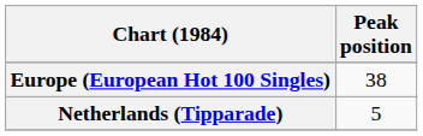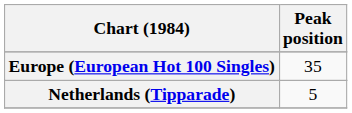 <table class="wikitable sortable plainrowheaders" style="text-align:center">
 <tr>
 <th scope="col">Chart (1984)</th>
 <th scope="col">Peak<br>position</th>
 </tr>
 <tr>
 </tr>
 <tr>
 <th scope="row">Europe (<a href='#'>European Hot 100 Singles</a>)</th>
-<td>38</td>
+<td>35</td>
 </tr>
 <tr>
 </tr>
 <tr>
 </tr>
 <tr>
 <th scope="row">Netherlands (<a href='#'>Tipparade</a>)</th>
 <td>5</td>
 </tr>
 <tr>
 </tr>
 </table>
